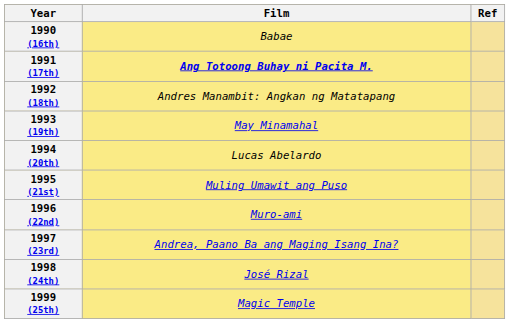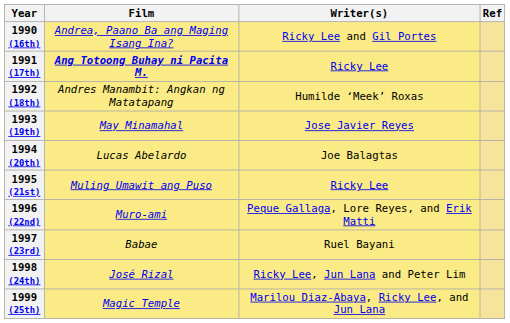 <table class="wikitable" rowspan=2 style="text-align: center; background: #f6e39c">
 <tr style="background:#bebebe;">
 <th scope="col" style="width:8%;">Year</th>
 <th scope="col" style="width:40%;">Film</th>
+<th scope="col" style="width:50%;">Writer(s)</th>
 <th scope="col" style="width:2%;">Ref</th>
 </tr>
 <tr>
 <th scope="row" style="text-align:center">1990 <br><small><a href='#'>(16th)</a> </small></th>
-<td style="background:#FAEB86"><em>Babae</em></td>
+<td style="background:#FAEB86"><em><a href='#'>Andrea, Paano Ba ang Maging Isang Ina?</a></em></td>
+<td style="background:#FAEB86"><a href='#'>Ricky Lee</a> and <a href='#'>Gil Portes</a></td>
 <td></td>
 </tr>
 <tr>
 <th scope="row" style="text-align:center">1991 <br><small><a href='#'>(17th)</a> </small></th>
 <td style="background:#FAEB86"><strong><em><a href='#'>Ang Totoong Buhay ni Pacita M.</a></em></strong></td>
+<td style="background:#FAEB86"><a href='#'>Ricky Lee</a></td>
 <td></td>
 </tr>
 <tr>
 <th scope="row" style="text-align:center">1992 <br><small><a href='#'>(18th)</a> </small></th>
 <td style="background:#FAEB86"><em>Andres Manambit: Angkan ng Matatapang</em></td>
+<td style="background:#FAEB86">Humilde ‘Meek’ Roxas</td>
 <td></td>
 </tr>
 <tr>
 <th scope="row" style="text-align:center">1993 <br><small><a href='#'>(19th)</a> </small></th>
 <td style="background:#FAEB86"><em><a href='#'>May Minamahal</a></em></td>
+<td style="background:#FAEB86"><a href='#'>Jose Javier Reyes</a></td>
 <td></td>
 </tr>
 <tr>
 <th scope="row" style="text-align:center">1994 <br><small><a href='#'>(20th)</a> </small></th>
 <td style="background:#FAEB86"><em>Lucas Abelardo</em></td>
+<td style="background:#FAEB86">Joe Balagtas</td>
 <td></td>
 </tr>
 <tr>
 <th scope="row" style="text-align:center">1995 <br><small><a href='#'>(21st)</a> </small></th>
 <td style="background:#FAEB86"><em><a href='#'>Muling Umawit ang Puso</a></em></td>
+<td style="background:#FAEB86"><a href='#'>Ricky Lee</a></td>
 <td></td>
 </tr>
 <tr>
 <th scope="row" style="text-align:center">1996 <br><small><a href='#'>(22nd)</a> </small></th>
 <td style="background:#FAEB86"><em><a href='#'>Muro-ami</a></em></td>
+<td style="background:#FAEB86"><a href='#'>Peque Gallaga</a>, Lore Reyes, and <a href='#'>Erik Matti</a></td>
 <td></td>
 </tr>
 <tr>
 <th scope="row" style="text-align:center">1997 <br><small><a href='#'>(23rd)</a> </small></th>
-<td style="background:#FAEB86"><em><a href='#'>Andrea, Paano Ba ang Maging Isang Ina?</a></em></td>
+<td style="background:#FAEB86"><em>Babae</em></td>
+<td style="background:#FAEB86">Ruel Bayani</td>
 <td></td>
 </tr>
 <tr>
 <th scope="row" style="text-align:center">1998 <br><small><a href='#'>(24th)</a> </small></th>
 <td style="background:#FAEB86"><em><a href='#'>José Rizal</a></em></td>
+<td style="background:#FAEB86"><a href='#'>Ricky Lee</a>, <a href='#'>Jun Lana</a> and Peter Lim</td>
 <td></td>
 </tr>
 <tr>
 <th scope="row" style="text-align:center">1999 <br><small><a href='#'>(25th)</a> </small></th>
 <td style="background:#FAEB86"><em><a href='#'>Magic Temple</a></em></td>
+<td style="background:#FAEB86"><a href='#'>Marilou Diaz-Abaya</a>, <a href='#'>Ricky Lee</a>, and <a href='#'>Jun Lana</a></td>
 <td></td>
 </tr>
 </table>
